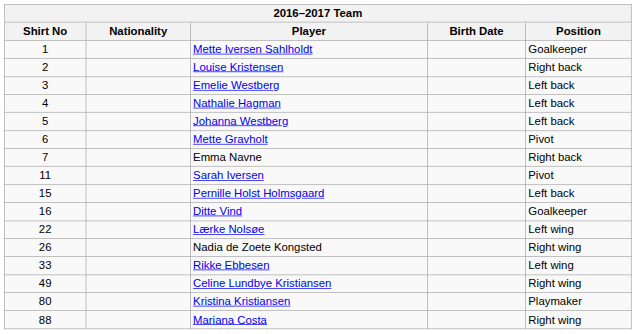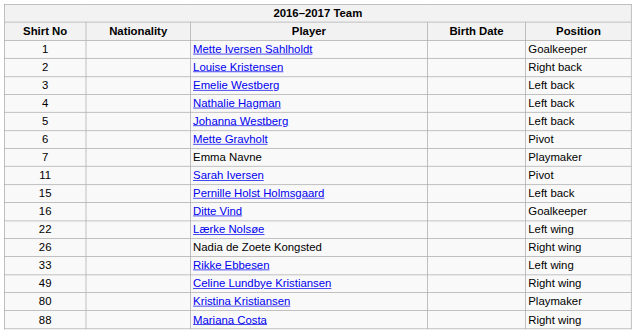 <table class="wikitable collapsible collapsed" style="width:100%">
 <tr>
 <th colspan=5><strong>2016–2017 Team</strong></th>
 </tr>
 <tr>
 <th>Shirt No</th>
 <th>Nationality</th>
 <th>Player</th>
 <th>Birth Date</th>
 <th>Position</th>
 </tr>
 <tr>
 <td align=center>1</td>
 <td></td>
 <td><a href='#'>Mette Iversen Sahlholdt</a></td>
 <td></td>
 <td>Goalkeeper</td>
 </tr>
 <tr>
 <td align=center>2</td>
 <td></td>
 <td><a href='#'>Louise Kristensen</a></td>
 <td></td>
 <td>Right back</td>
 </tr>
 <tr>
 <td align=center>3</td>
 <td></td>
 <td><a href='#'>Emelie Westberg</a></td>
 <td></td>
 <td>Left back</td>
 </tr>
 <tr>
 <td align=center>4</td>
 <td></td>
 <td><a href='#'>Nathalie Hagman</a></td>
 <td></td>
 <td>Left back</td>
 </tr>
 <tr>
 <td align=center>5</td>
 <td></td>
 <td><a href='#'>Johanna Westberg</a></td>
 <td></td>
 <td>Left back</td>
 </tr>
 <tr>
 <td align=center>6</td>
 <td></td>
 <td><a href='#'>Mette Gravholt</a></td>
 <td></td>
 <td>Pivot</td>
 </tr>
 <tr>
 <td align=center>7</td>
 <td></td>
 <td>Emma Navne</td>
 <td></td>
-<td>Right back</td>
+<td>Playmaker</td>
 </tr>
 <tr>
 <td align=center>11</td>
 <td></td>
 <td><a href='#'>Sarah Iversen</a></td>
 <td></td>
 <td>Pivot</td>
 </tr>
 <tr>
 <td align=center>15</td>
 <td></td>
 <td><a href='#'>Pernille Holst Holmsgaard</a></td>
 <td></td>
 <td>Left back</td>
 </tr>
 <tr>
 <td align=center>16</td>
 <td></td>
 <td><a href='#'>Ditte Vind</a></td>
 <td></td>
 <td>Goalkeeper</td>
 </tr>
 <tr>
 <td align=center>22</td>
 <td></td>
 <td><a href='#'>Lærke Nolsøe</a></td>
 <td></td>
 <td>Left wing</td>
 </tr>
 <tr>
 <td align=center>26</td>
 <td></td>
 <td>Nadia de Zoete Kongsted</td>
 <td></td>
 <td>Right wing</td>
 </tr>
 <tr>
 <td align=center>33</td>
 <td></td>
 <td><a href='#'>Rikke Ebbesen</a></td>
 <td></td>
 <td>Left wing</td>
 </tr>
 <tr>
 <td align=center>49</td>
 <td></td>
 <td><a href='#'>Celine Lundbye Kristiansen</a></td>
 <td></td>
 <td>Right wing</td>
 </tr>
 <tr>
 <td align=center>80</td>
 <td></td>
 <td><a href='#'>Kristina Kristiansen</a></td>
 <td></td>
 <td>Playmaker</td>
 </tr>
 <tr>
 <td align=center>88</td>
 <td></td>
 <td><a href='#'>Mariana Costa</a></td>
 <td></td>
 <td>Right wing</td>
 </tr>
 </table>
